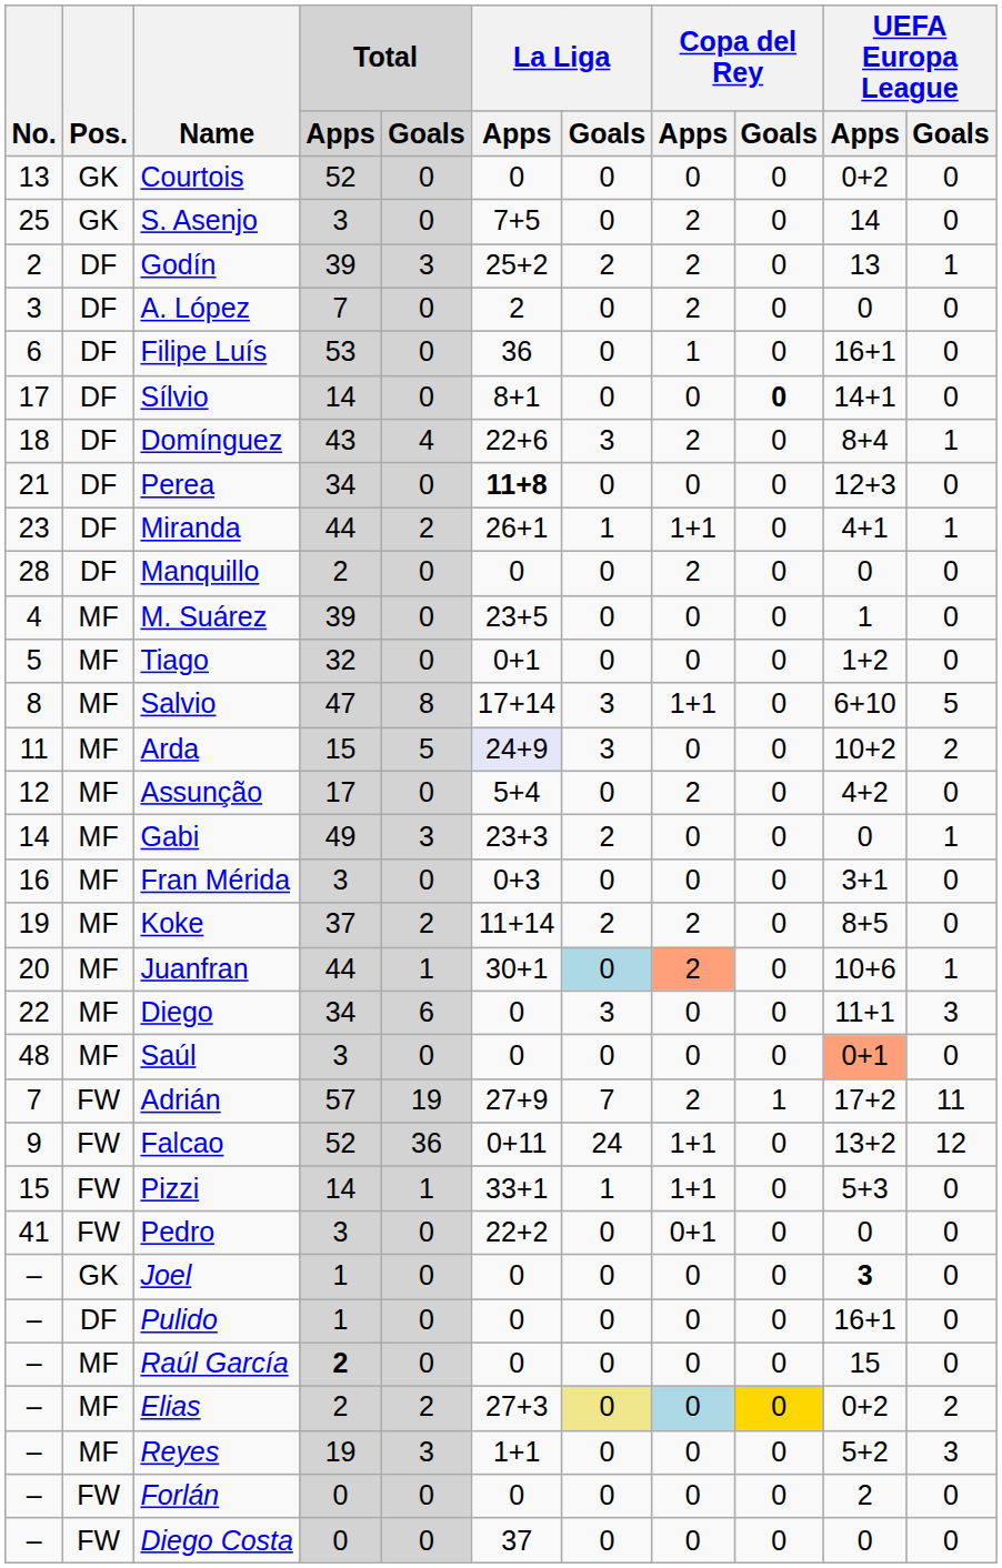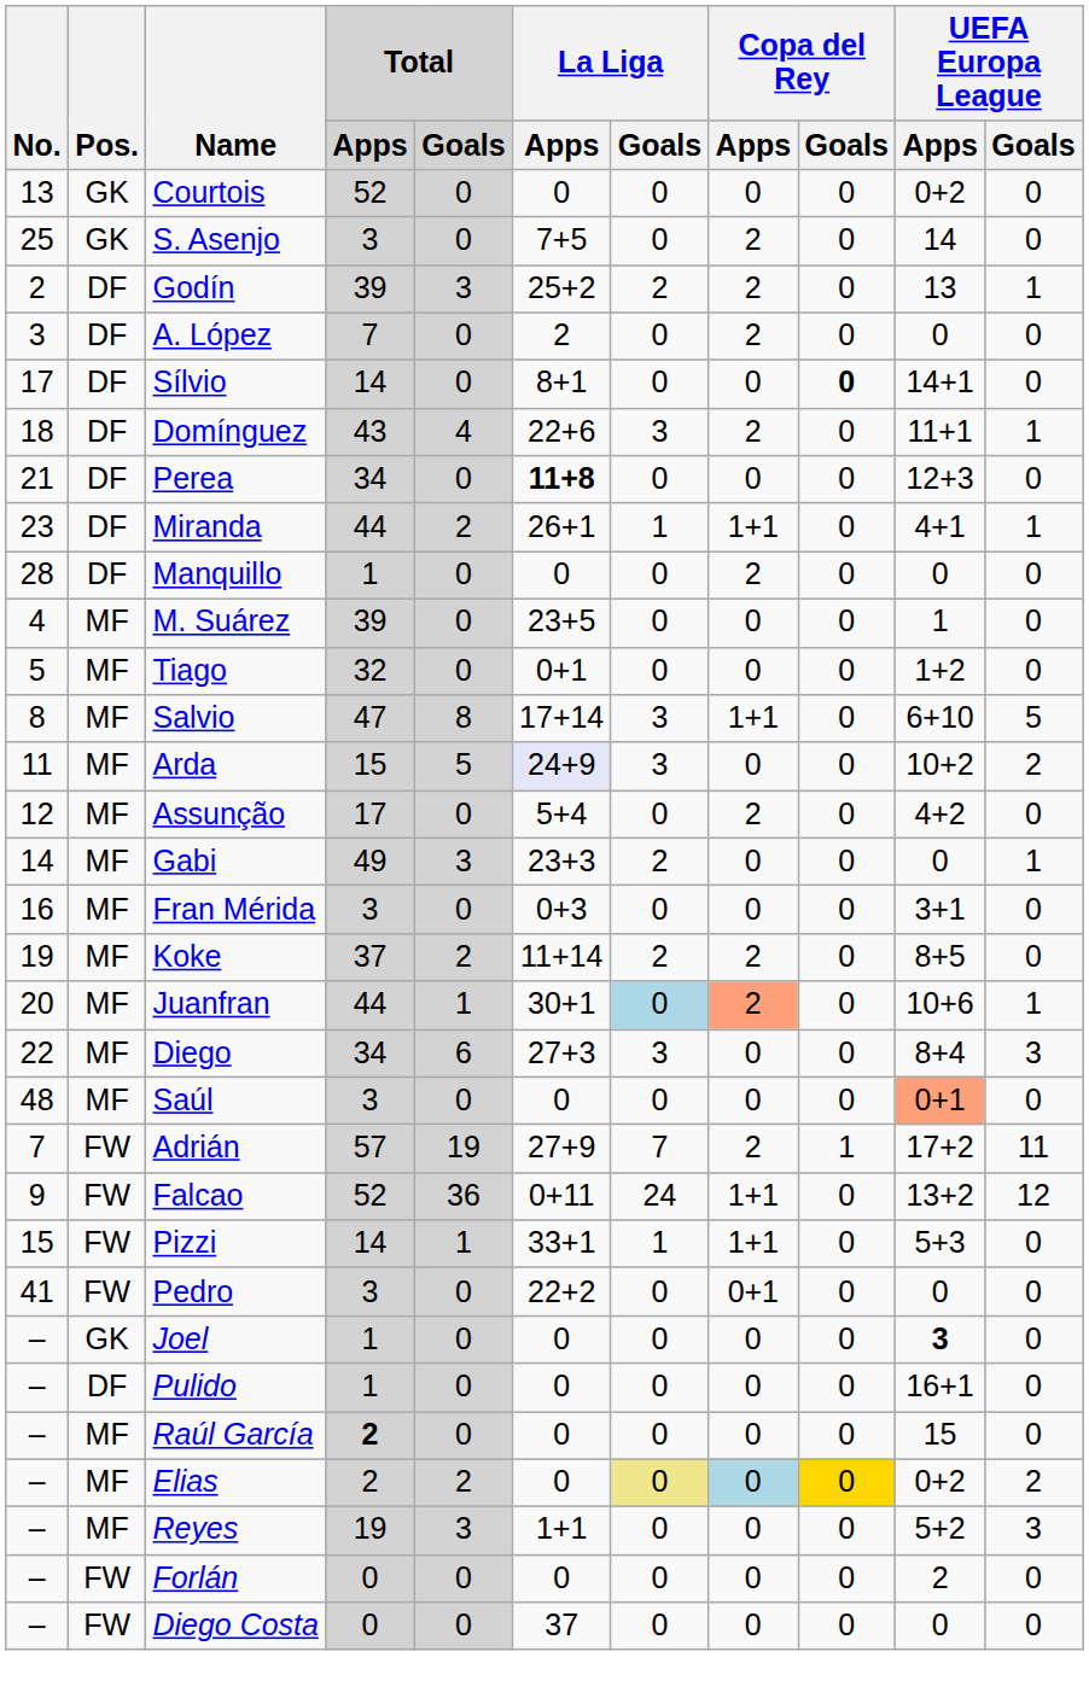 <table class="wikitable" style="text-align:center">
 <tr>
 <th rowspan="2" style="vertical-align:bottom;">No.</th>
 <th rowspan="2" style="vertical-align:bottom;">Pos.</th>
 <th rowspan="2" style="vertical-align:bottom;">Name</th>
 <th colspan="2" style="width:85px; background:#d3d3d3;">Total</th>
 <th colspan="2" style="width:85px;"><a href='#'>La Liga</a></th>
 <th colspan="2" style="width:85px;"><a href='#'>Copa del Rey</a></th>
 <th colspan="2" style="width:85px;"><a href='#'>UEFA Europa League</a></th>
 </tr>
 <tr>
 <th style="background:#D3D3D3">Apps</th>
 <th style="background:#D3D3D3">Goals</th>
 <th>Apps</th>
 <th>Goals</th>
 <th>Apps</th>
 <th>Goals</th>
 <th>Apps</th>
 <th>Goals</th>
 </tr>
 <tr>
 <td>13</td>
 <td>GK</td>
 <td align="left"> <a href='#'>Courtois</a></td>
 <td style="background:#D3D3D3">52</td>
 <td style="background:#D3D3D3">0</td>
 <td>0</td>
 <td>0</td>
 <td>0</td>
 <td 0>0</td>
 <td>0+2</td>
 <td>0</td>
 </tr>
 <tr>
 <td>25</td>
 <td>GK</td>
 <td align="left"> <a href='#'>S. Asenjo</a></td>
 <td style="background:#D3D3D3">3</td>
 <td style="background:#D3D3D3">0</td>
 <td>7+5</td>
 <td>0</td>
 <td>2</td>
 <td>0</td>
 <td>14</td>
 <td>0</td>
 </tr>
 <tr>
 <td>2</td>
 <td>DF</td>
 <td align="left"> <a href='#'>Godín</a></td>
 <td style="background:#D3D3D3">39</td>
 <td style="background:#D3D3D3">3</td>
 <td>25+2</td>
 <td>2</td>
 <td>2</td>
 <td>0</td>
 <td>13</td>
 <td>1</td>
 </tr>
 <tr>
 <td>3</td>
 <td>DF</td>
 <td align="left"> <a href='#'>A. López</a></td>
 <td style="background:#D3D3D3">7</td>
 <td style="background:#D3D3D3">0</td>
 <td>2</td>
 <td>0</td>
 <td>2</td>
 <td>0</td>
 <td>0</td>
 <td>0</td>
 </tr>
 <tr>
-<td>6</td>
-<td>DF</td>
-<td align="left"> <a href='#'>Filipe Luís</a></td>
-<td style="background:#D3D3D3">53</td>
-<td style="background:#D3D3D3">0</td>
-<td>36</td>
-<td>0</td>
-<td>1</td>
-<td>0</td>
-<td>16+1</td>
-<td>0</td>
-</tr>
-<tr>
 <td>17</td>
 <td>DF</td>
 <td align="left"> <a href='#'>Sílvio</a></td>
 <td style="background:#D3D3D3">14</td>
 <td style="background:#D3D3D3">0</td>
 <td>8+1</td>
 <td>0</td>
 <td>0</td>
 <td><strong>0</strong></td>
 <td>14+1</td>
 <td>0</td>
 </tr>
 <tr>
 <td>18</td>
 <td>DF</td>
 <td align="left"> <a href='#'>Domínguez</a></td>
 <td style="background:#D3D3D3">43</td>
 <td style="background:#D3D3D3">4</td>
 <td>22+6</td>
 <td>3</td>
 <td>2</td>
 <td>0</td>
-<td>8+4</td>
+<td>11+1</td>
 <td>1</td>
 </tr>
 <tr>
 <td>21</td>
 <td>DF</td>
 <td align="left"> <a href='#'>Perea</a></td>
 <td style="background:#D3D3D3">34</td>
 <td style="background:#D3D3D3">0</td>
 <td><strong>11+8</strong></td>
 <td>0</td>
 <td>0</td>
 <td>0</td>
 <td>12+3</td>
 <td>0</td>
 </tr>
 <tr>
 <td>23</td>
 <td>DF</td>
 <td align="left"> <a href='#'>Miranda</a></td>
 <td style="background:#D3D3D3">44</td>
 <td style="background:#D3D3D3">2</td>
 <td>26+1</td>
 <td>1</td>
 <td>1+1</td>
 <td>0</td>
 <td>4+1</td>
 <td>1</td>
 </tr>
 <tr>
 <td>28</td>
 <td>DF</td>
 <td align="left"> <a href='#'>Manquillo</a></td>
-<td style="background:#D3D3D3">2</td>
+<td style="background:#D3D3D3">1</td>
 <td style="background:#D3D3D3">0</td>
 <td>0</td>
 <td>0</td>
 <td>2</td>
 <td>0</td>
 <td>0</td>
 <td>0</td>
 </tr>
 <tr>
 <td>4</td>
 <td>MF</td>
 <td align="left"> <a href='#'>M. Suárez</a></td>
 <td style="background:#D3D3D3">39</td>
 <td style="background:#D3D3D3">0</td>
 <td>23+5</td>
 <td>0</td>
 <td>0</td>
 <td>0</td>
 <td>1</td>
 <td>0</td>
 </tr>
 <tr>
 <td>5</td>
 <td>MF</td>
 <td align="left"> <a href='#'>Tiago</a></td>
 <td style="background:#D3D3D3">32</td>
 <td style="background:#D3D3D3">0</td>
 <td>0+1</td>
 <td>0</td>
 <td>0</td>
 <td>0</td>
 <td>1+2</td>
 <td>0</td>
 </tr>
 <tr>
 <td>8</td>
 <td>MF</td>
 <td align="left"> <a href='#'>Salvio</a></td>
 <td style="background:#D3D3D3">47</td>
 <td style="background:#D3D3D3">8</td>
 <td>17+14</td>
 <td>3</td>
 <td>1+1</td>
 <td>0</td>
 <td>6+10</td>
 <td>5</td>
 </tr>
 <tr>
 <td>11</td>
 <td>MF</td>
 <td align="left"> <a href='#'>Arda</a></td>
 <td style="background:#D3D3D3">15</td>
 <td style="background:#D3D3D3">5</td>
 <td style="background: lavender;">24+9</td>
 <td>3</td>
 <td>0</td>
 <td>0</td>
 <td>10+2</td>
 <td>2</td>
 </tr>
 <tr>
 <td>12</td>
 <td>MF</td>
 <td align="left"> <a href='#'>Assunção</a></td>
 <td style="background:#D3D3D3">17</td>
 <td style="background:#D3D3D3">0</td>
 <td>5+4</td>
 <td>0</td>
 <td>2</td>
 <td>0</td>
 <td>4+2</td>
 <td>0</td>
 </tr>
 <tr>
 <td>14</td>
 <td>MF</td>
 <td align="left"> <a href='#'>Gabi</a></td>
 <td style="background:#D3D3D3">49</td>
 <td style="background:#D3D3D3">3</td>
 <td>23+3</td>
 <td>2</td>
 <td>0</td>
 <td>0</td>
 <td>0</td>
 <td>1</td>
 </tr>
 <tr>
 <td>16</td>
 <td>MF</td>
 <td align="left"> <a href='#'>Fran Mérida</a></td>
 <td style="background:#D3D3D3">3</td>
 <td style="background:#D3D3D3">0</td>
 <td>0+3</td>
 <td>0</td>
 <td>0</td>
 <td>0</td>
 <td>3+1</td>
 <td>0</td>
 </tr>
 <tr>
 <td>19</td>
 <td>MF</td>
 <td align="left"> <a href='#'>Koke</a></td>
 <td style="background:#D3D3D3">37</td>
 <td style="background:#D3D3D3">2</td>
 <td>11+14</td>
 <td>2</td>
 <td>2</td>
 <td>0</td>
 <td>8+5</td>
 <td>0</td>
 </tr>
 <tr>
 <td>20</td>
 <td>MF</td>
 <td align="left"> <a href='#'>Juanfran</a></td>
 <td style="background:#D3D3D3">44</td>
 <td style="background:#D3D3D3">1</td>
 <td>30+1</td>
 <td style="background: lightblue;">0</td>
 <td style="background: lightsalmon;">2</td>
 <td>0</td>
 <td>10+6</td>
 <td>1</td>
 </tr>
 <tr>
 <td>22</td>
 <td>MF</td>
 <td align="left"> <a href='#'>Diego</a></td>
 <td style="background:#D3D3D3">34</td>
 <td style="background:#D3D3D3">6</td>
-<td>0</td>
+<td>27+3</td>
 <td>3</td>
 <td>0</td>
 <td>0</td>
-<td>11+1</td>
+<td>8+4</td>
 <td>3</td>
 </tr>
 <tr>
 <td>48</td>
 <td>MF</td>
 <td align="left"> <a href='#'>Saúl</a></td>
 <td style="background:#D3D3D3">3</td>
 <td style="background:#D3D3D3">0</td>
 <td>0</td>
 <td>0</td>
 <td>0</td>
 <td>0</td>
 <td style="background: lightsalmon;">0+1</td>
 <td>0</td>
 </tr>
 <tr>
 <td>7</td>
 <td>FW</td>
 <td align="left"> <a href='#'>Adrián</a></td>
 <td style="background:#D3D3D3">57</td>
 <td style="background:#D3D3D3">19</td>
 <td>27+9</td>
 <td>7</td>
 <td>2</td>
 <td>1</td>
 <td>17+2</td>
 <td>11</td>
 </tr>
 <tr>
 <td>9</td>
 <td>FW</td>
 <td align="left"> <a href='#'>Falcao</a></td>
 <td style="background:#D3D3D3">52</td>
 <td style="background:#D3D3D3">36</td>
 <td>0+11</td>
 <td>24</td>
 <td>1+1</td>
 <td>0</td>
 <td>13+2</td>
 <td>12</td>
 </tr>
 <tr>
 <td>15</td>
 <td>FW</td>
 <td align="left"> <a href='#'>Pizzi</a></td>
 <td style="background:#D3D3D3">14</td>
 <td style="background:#D3D3D3">1</td>
 <td>33+1</td>
 <td>1</td>
 <td>1+1</td>
 <td>0</td>
 <td>5+3</td>
 <td>0</td>
 </tr>
 <tr>
 <td>41</td>
 <td>FW</td>
 <td align="left"> <a href='#'>Pedro</a></td>
 <td style="background:#D3D3D3">3</td>
 <td style="background:#D3D3D3">0</td>
 <td>22+2</td>
 <td>0</td>
 <td>0+1</td>
 <td>0</td>
 <td>0</td>
 <td>0</td>
 </tr>
 <tr>
 <td>–</td>
 <td>GK</td>
 <td align="left"> <em><a href='#'>Joel</a></em></td>
 <td style="background:#D3D3D3">1</td>
 <td style="background:#D3D3D3">0</td>
 <td>0</td>
 <td>0</td>
 <td>0</td>
 <td>0</td>
 <td><strong>3</strong></td>
 <td>0</td>
 </tr>
 <tr>
 <td>–</td>
 <td>DF</td>
 <td align="left"> <em><a href='#'>Pulido</a></em></td>
 <td style="background:#D3D3D3">1</td>
 <td style="background:#D3D3D3">0</td>
 <td>0</td>
 <td>0</td>
 <td>0</td>
 <td>0</td>
 <td>16+1</td>
 <td>0</td>
 </tr>
 <tr>
 <td>–</td>
 <td>MF</td>
 <td align="left"> <em><a href='#'>Raúl García</a></em></td>
 <td style="background:#D3D3D3"><strong>2</strong></td>
 <td style="background:#D3D3D3">0</td>
 <td>0</td>
 <td>0</td>
 <td>0</td>
 <td>0</td>
 <td>15</td>
 <td>0</td>
 </tr>
 <tr>
 <td>–</td>
 <td>MF</td>
 <td align="left"> <em><a href='#'>Elias</a></em></td>
 <td style="background:#D3D3D3">2</td>
 <td style="background:#D3D3D3">2</td>
-<td>27+3</td>
+<td>0</td>
 <td style="background: khaki;">0</td>
 <td style="background: lightblue;">0</td>
 <td style="background: gold;">0</td>
 <td>0+2</td>
 <td>2</td>
 </tr>
 <tr>
 <td>–</td>
 <td>MF</td>
 <td align="left"> <em><a href='#'>Reyes</a></em></td>
 <td style="background:#D3D3D3">19</td>
 <td style="background:#D3D3D3">3</td>
 <td>1+1</td>
 <td>0</td>
 <td>0</td>
 <td>0</td>
 <td>5+2</td>
 <td>3</td>
 </tr>
 <tr>
 <td>–</td>
 <td>FW</td>
 <td align="left"> <em><a href='#'>Forlán</a></em></td>
 <td style="background:#D3D3D3">0</td>
 <td style="background:#D3D3D3">0</td>
 <td>0</td>
 <td>0</td>
 <td>0</td>
 <td>0</td>
 <td>2</td>
 <td>0</td>
 </tr>
 <tr>
 <td>–</td>
 <td>FW</td>
 <td align="left"> <em><a href='#'>Diego Costa</a></em></td>
 <td style="background:#D3D3D3">0</td>
 <td style="background:#D3D3D3">0</td>
 <td>37</td>
 <td>0</td>
 <td>0</td>
 <td>0</td>
 <td>0</td>
 <td 0>0</td>
 </tr>
 </table>
